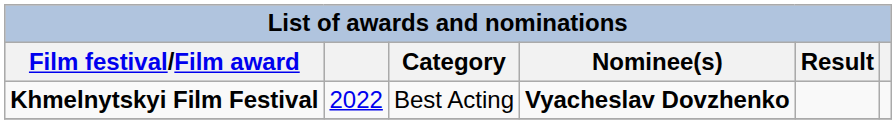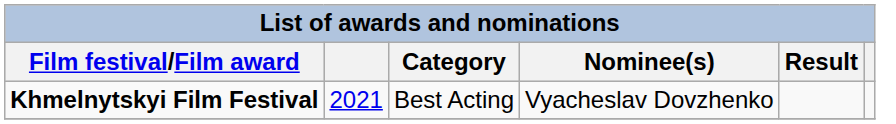 <table class="wikitable sortable" style="font-size;">
 <tr style="background:#ccc; text-align;">
 <th colspan="6" style="background: LightSteelBlue;">List of awards and nominations</th>
 </tr>
 <tr style="background:#ccc; text-align;">
 <th><a href='#'>Film festival</a>/<a href='#'>Film award</a></th>
 <th></th>
 <th>Category</th>
 <th>Nominee(s)</th>
 <th>Result</th>
 <th class="unsortable"></th>
 </tr>
 <tr>
 <td rowspan=1><strong>Khmelnytskyi Film Festival</strong></td>
-<td style="text-align: center;" rowspan=1><a href='#'>2022</a></td>
+<td style="text-align: center;" rowspan=1><a href='#'>2021</a></td>
 <td rowspan=1>Best Acting</td>
-<td rowspan=1><strong>Vyacheslav Dovzhenko</strong></td>
+<td rowspan=1>Vyacheslav Dovzhenko</td>
 <td></td>
 <td rowspan=1><br></td>
 </tr>
 <tr>
 </tr>
 </table>
